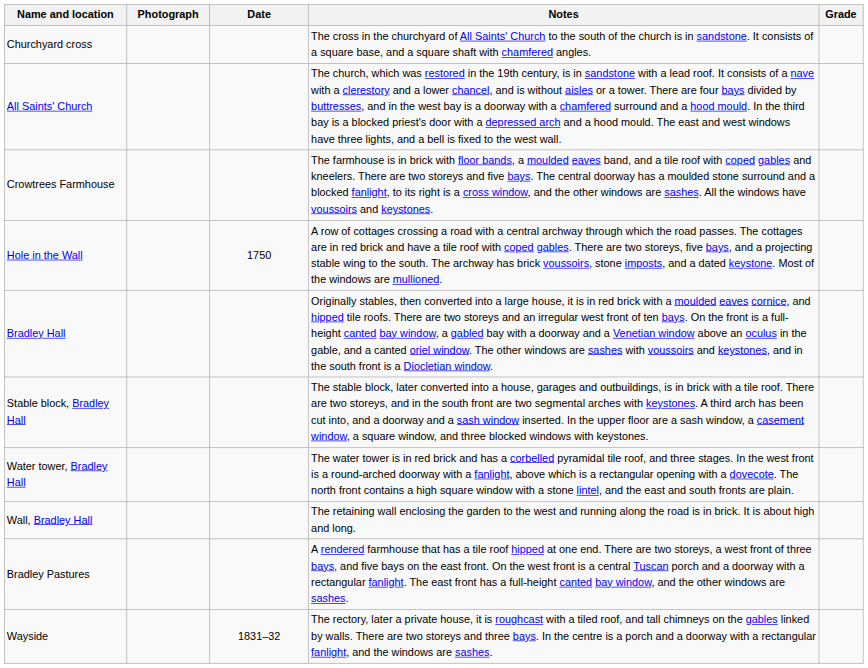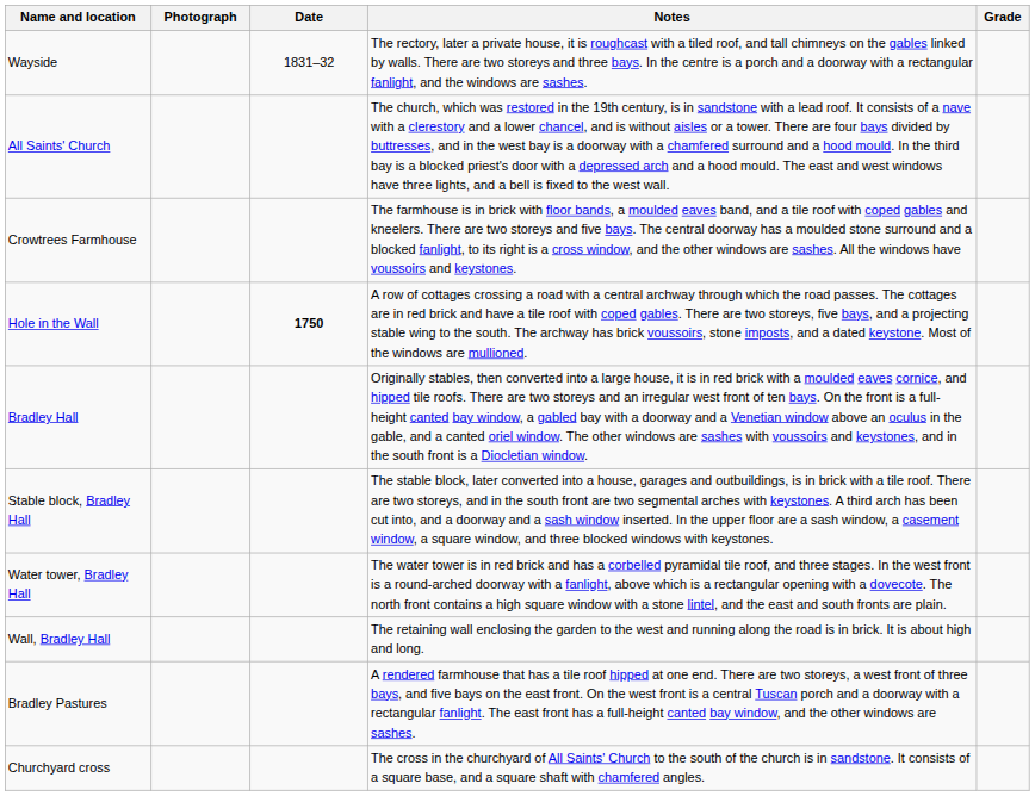 <table class="wikitable sortable plainrowheaders" style="width:100%; border:0; text-align:left; line-height:150%;">
 <tr>
 <th scope="col"  style="width:150px">Name and location</th>
 <th scope="col"  style="width:100px" class="unsortable">Photograph</th>
 <th scope="col"  style="width:120px">Date</th>
 <th scope="col"  style="width:650px" class="unsortable">Notes</th>
 <th scope="col"  style="width:50px">Grade</th>
 </tr>
 <tr>
-<td>Churchyard cross<br><small></small></td>
+<td>Wayside<br><small></small></td>
 <td></td>
-<td align="center"></td>
-<td>The cross in the churchyard of <a href='#'>All Saints' Church</a> to the south of the church is in <a href='#'>sandstone</a>.  It consists of a square base, and a square shaft with <a href='#'>chamfered</a> angles.</td>
+<td align="center">1831–32</td>
+<td>The rectory, later a private house, it is <a href='#'>roughcast</a> with a tiled roof, and tall chimneys on the <a href='#'>gables</a> linked by walls.  There are two storeys and three <a href='#'>bays</a>.  In the centre is a porch and a doorway with a rectangular <a href='#'>fanlight</a>, and the windows are <a href='#'>sashes</a>.</td>
 <td align="center" ></td>
 </tr>
 <tr>
 <td><a href='#'>All Saints' Church</a><br><small></small></td>
 <td></td>
 <td align="center"></td>
 <td>The church, which was <a href='#'>restored</a> in the 19th century, is in <a href='#'>sandstone</a> with a lead roof.  It consists of a <a href='#'>nave</a> with a <a href='#'>clerestory</a> and a lower <a href='#'>chancel</a>, and is without <a href='#'>aisles</a> or a tower.  There are four <a href='#'>bays</a> divided by <a href='#'>buttresses</a>, and in the west bay is a doorway with a <a href='#'>chamfered</a> surround and a <a href='#'>hood mould</a>.  In the third bay is a blocked priest's door with a <a href='#'>depressed arch</a> and a hood mould.  The east and west windows have three lights, and a bell is fixed to the west wall.</td>
 <td align="center" ></td>
 </tr>
 <tr>
 <td>Crowtrees Farmhouse<br><small></small></td>
 <td></td>
 <td align="center"></td>
 <td>The farmhouse is in brick with <a href='#'>floor bands</a>, a <a href='#'>moulded</a> <a href='#'>eaves</a> band, and a tile roof with <a href='#'>coped</a> <a href='#'>gables</a> and kneelers.  There are two storeys and five <a href='#'>bays</a>.  The central doorway has a moulded stone surround and a blocked <a href='#'>fanlight</a>, to its right is a <a href='#'>cross window</a>, and the other windows are <a href='#'>sashes</a>.  All the windows have <a href='#'>voussoirs</a> and <a href='#'>keystones</a>.</td>
 <td align="center" ></td>
 </tr>
 <tr>
 <td><a href='#'>Hole in the Wall</a><br><small></small></td>
 <td></td>
-<td align="center">1750</td>
+<td align="center"><strong>1750</strong></td>
 <td>A row of cottages crossing a road with a central archway through which the road passes.  The cottages are in red brick and have a tile roof with <a href='#'>coped</a> <a href='#'>gables</a>.  There are two storeys, five <a href='#'>bays</a>, and a projecting stable wing to the south.  The archway has brick <a href='#'>voussoirs</a>, stone <a href='#'>imposts</a>, and a dated <a href='#'>keystone</a>.  Most of the windows are <a href='#'>mullioned</a>.</td>
 <td align="center" ></td>
 </tr>
 <tr>
 <td><a href='#'>Bradley Hall</a><br><small></small></td>
 <td></td>
 <td align="center"></td>
 <td>Originally stables, then converted into a large house, it is in red brick with a <a href='#'>moulded</a> <a href='#'>eaves</a> <a href='#'>cornice</a>, and <a href='#'>hipped</a> tile roofs.  There are two storeys and an irregular west front of ten <a href='#'>bays</a>.  On the front is a full-height <a href='#'>canted</a> <a href='#'>bay window</a>, a <a href='#'>gabled</a> bay with a doorway and a <a href='#'>Venetian window</a> above an <a href='#'>oculus</a> in the gable, and a canted <a href='#'>oriel window</a>.  The other windows are <a href='#'>sashes</a> with <a href='#'>voussoirs</a> and <a href='#'>keystones</a>, and in the south front is a <a href='#'>Diocletian window</a>.</td>
 <td align="center" ></td>
 </tr>
 <tr>
 <td>Stable block, <a href='#'>Bradley Hall</a><br><small></small></td>
 <td></td>
 <td align="center"></td>
 <td>The stable block, later converted into a house, garages and outbuildings, is in brick with a tile roof.  There are two storeys, and in the south front are two segmental arches with <a href='#'>keystones</a>.  A third arch has been cut into, and a doorway and a <a href='#'>sash window</a> inserted.  In the upper floor are a sash window, a <a href='#'>casement window</a>, a square window, and three blocked windows with keystones.</td>
 <td align="center" ></td>
 </tr>
 <tr>
 <td>Water tower, <a href='#'>Bradley Hall</a><br><small></small></td>
 <td></td>
 <td align="center"></td>
 <td>The water tower is in red brick and has a <a href='#'>corbelled</a> pyramidal tile roof, and three stages.  In the west front is a round-arched doorway with a <a href='#'>fanlight</a>, above which is a rectangular opening with a <a href='#'>dovecote</a>.  The north front contains a high square window with a stone <a href='#'>lintel</a>, and the east and south fronts are plain.</td>
 <td align="center" ></td>
 </tr>
 <tr>
 <td>Wall, <a href='#'>Bradley Hall</a><br><small></small></td>
 <td></td>
 <td align="center"></td>
 <td>The retaining wall enclosing the garden to the west and running along the road is in brick.  It is about  high and  long.</td>
 <td align="center" ></td>
 </tr>
 <tr>
 <td>Bradley Pastures<br><small></small></td>
 <td></td>
 <td align="center"></td>
 <td>A <a href='#'>rendered</a> farmhouse that has a tile roof <a href='#'>hipped</a> at one end.  There are two storeys, a west front of three <a href='#'>bays</a>, and five bays on the east front.  On the west front is a central <a href='#'>Tuscan</a> porch and a doorway with a rectangular <a href='#'>fanlight</a>.  The east front has a full-height <a href='#'>canted</a> <a href='#'>bay window</a>, and the other windows are <a href='#'>sashes</a>.</td>
 <td align="center" ></td>
 </tr>
 <tr>
-<td>Wayside<br><small></small></td>
+<td>Churchyard cross<br><small></small></td>
 <td></td>
-<td align="center">1831–32</td>
-<td>The rectory, later a private house, it is <a href='#'>roughcast</a> with a tiled roof, and tall chimneys on the <a href='#'>gables</a> linked by walls.  There are two storeys and three <a href='#'>bays</a>.  In the centre is a porch and a doorway with a rectangular <a href='#'>fanlight</a>, and the windows are <a href='#'>sashes</a>.</td>
+<td align="center"></td>
+<td>The cross in the churchyard of <a href='#'>All Saints' Church</a> to the south of the church is in <a href='#'>sandstone</a>.  It consists of a square base, and a square shaft with <a href='#'>chamfered</a> angles.</td>
 <td align="center" ></td>
 </tr>
 <tr>
 </tr>
 </table>
